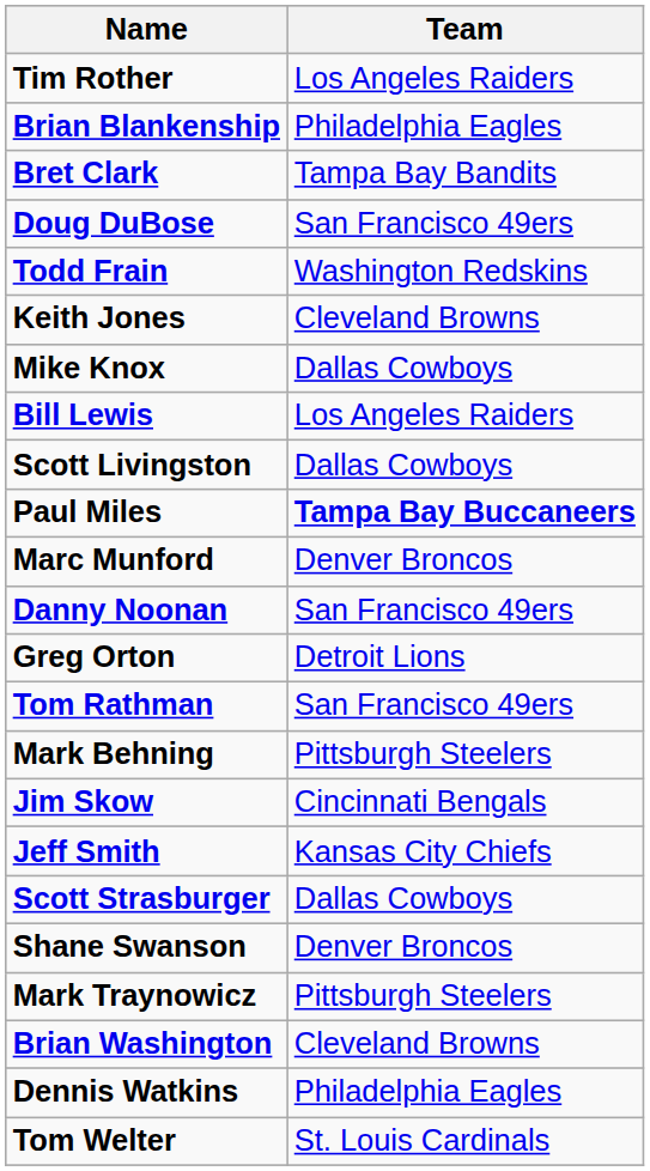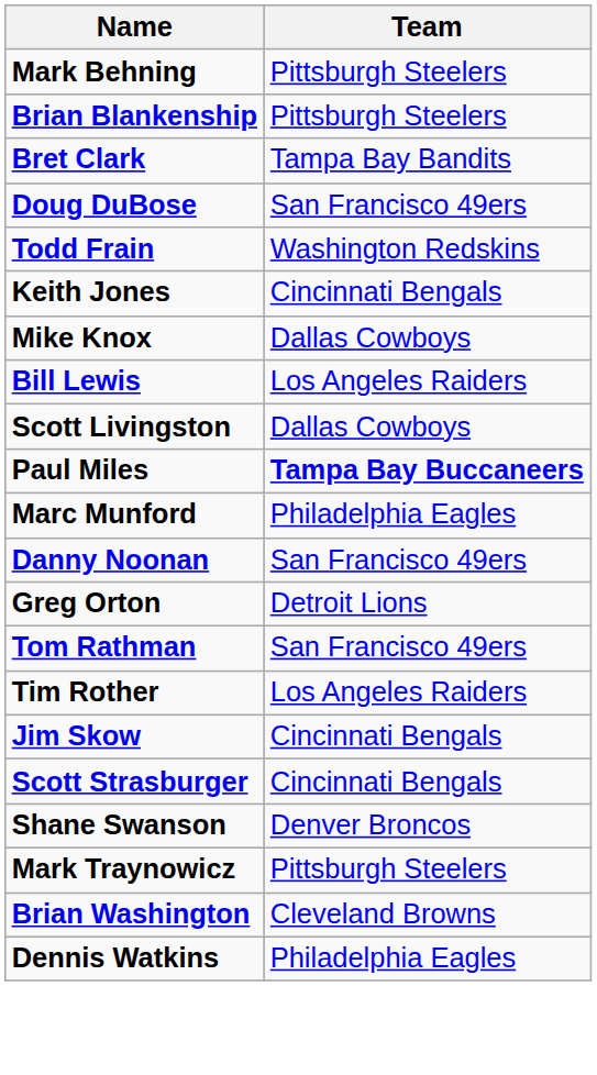 <table class="wikitable">
 <tr>
 <th>Name</th>
 <th>Team</th>
 </tr>
 <tr>
-<td><strong>Tim Rother</strong></td>
-<td><a href='#'>Los Angeles Raiders</a></td>
+<td><strong>Mark Behning</strong></td>
+<td><a href='#'>Pittsburgh Steelers</a></td>
 </tr>
 <tr>
 <td><strong><a href='#'>Brian Blankenship</a></strong></td>
-<td><a href='#'>Philadelphia Eagles</a></td>
+<td><a href='#'>Pittsburgh Steelers</a></td>
 </tr>
 <tr>
 <td><strong><a href='#'>Bret Clark</a></strong></td>
 <td><a href='#'>Tampa Bay Bandits</a></td>
 </tr>
 <tr>
 <td><strong><a href='#'>Doug DuBose</a></strong></td>
 <td><a href='#'>San Francisco 49ers</a></td>
 </tr>
 <tr>
 <td><strong><a href='#'>Todd Frain</a></strong></td>
 <td><a href='#'>Washington Redskins</a></td>
 </tr>
 <tr>
 <td><strong>Keith Jones</strong></td>
-<td><a href='#'>Cleveland Browns</a></td>
+<td><a href='#'>Cincinnati Bengals</a></td>
 </tr>
 <tr>
 <td><strong>Mike Knox</strong></td>
 <td><a href='#'>Dallas Cowboys</a></td>
 </tr>
 <tr>
 <td><strong><a href='#'>Bill Lewis</a></strong></td>
 <td><a href='#'>Los Angeles Raiders</a></td>
 </tr>
 <tr>
 <td><strong>Scott Livingston</strong></td>
 <td><a href='#'>Dallas Cowboys</a></td>
 </tr>
 <tr>
 <td><strong>Paul Miles</strong></td>
 <td><strong><a href='#'>Tampa Bay Buccaneers</a></strong></td>
 </tr>
 <tr>
 <td><strong>Marc Munford</strong></td>
-<td><a href='#'>Denver Broncos</a></td>
+<td><a href='#'>Philadelphia Eagles</a></td>
 </tr>
 <tr>
 <td><strong><a href='#'>Danny Noonan</a></strong></td>
 <td><a href='#'>San Francisco 49ers</a></td>
 </tr>
 <tr>
 <td><strong>Greg Orton</strong></td>
 <td><a href='#'>Detroit Lions</a></td>
 </tr>
 <tr>
 <td><strong><a href='#'>Tom Rathman</a></strong></td>
 <td><a href='#'>San Francisco 49ers</a></td>
 </tr>
 <tr>
-<td><strong>Mark Behning</strong></td>
-<td><a href='#'>Pittsburgh Steelers</a></td>
+<td><strong>Tim Rother</strong></td>
+<td><a href='#'>Los Angeles Raiders</a></td>
 </tr>
 <tr>
 <td><strong><a href='#'>Jim Skow</a></strong></td>
 <td><a href='#'>Cincinnati Bengals</a></td>
 </tr>
 <tr>
-<td><strong><a href='#'>Jeff Smith</a></strong></td>
-<td><a href='#'>Kansas City Chiefs</a></td>
-</tr>
-<tr>
 <td><strong><a href='#'>Scott Strasburger</a></strong></td>
-<td><a href='#'>Dallas Cowboys</a></td>
+<td><a href='#'>Cincinnati Bengals</a></td>
 </tr>
 <tr>
 <td><strong>Shane Swanson</strong></td>
 <td><a href='#'>Denver Broncos</a></td>
 </tr>
 <tr>
 <td><strong>Mark Traynowicz</strong></td>
 <td><a href='#'>Pittsburgh Steelers</a></td>
 </tr>
 <tr>
 <td><strong><a href='#'>Brian Washington</a></strong></td>
 <td><a href='#'>Cleveland Browns</a></td>
 </tr>
 <tr>
 <td><strong>Dennis Watkins</strong></td>
 <td><a href='#'>Philadelphia Eagles</a></td>
 </tr>
-<tr>
-<td><strong>Tom Welter</strong></td>
-<td><a href='#'>St. Louis Cardinals</a></td>
-</tr>
 </table>
